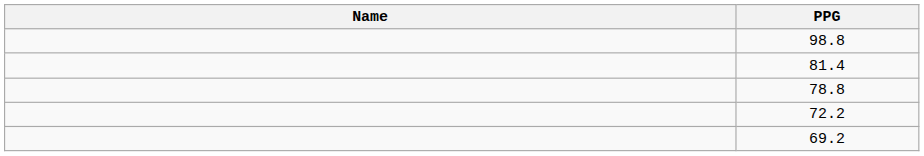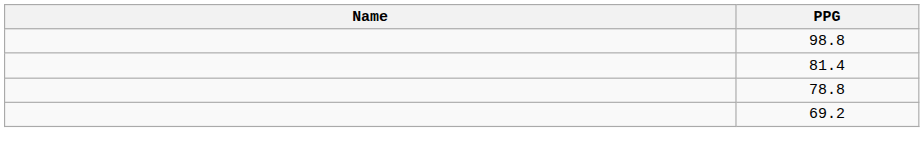 <table class=wikitable width="90%">
 <tr>
 <th width="80%">Name</th>
 <th width="20%">PPG</th>
 </tr>
 <tr>
 <td></td>
 <td align=center>98.8</td>
 </tr>
 <tr>
 <td></td>
 <td align=center>81.4</td>
 </tr>
 <tr>
 <td></td>
 <td align=center>78.8</td>
 </tr>
 <tr>
 <td></td>
-<td align=center>72.2</td>
-</tr>
-<tr>
-<td></td>
 <td align=center>69.2</td>
 </tr>
 </table>
